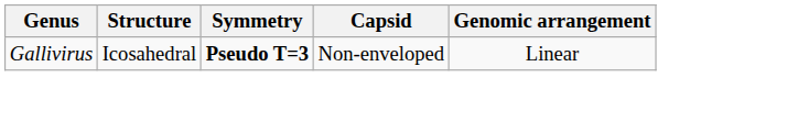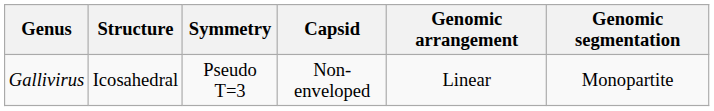 <table class="wikitable sortable" style="text-align:center">
 <tr>
 <th>Genus</th>
 <th>Structure</th>
 <th>Symmetry</th>
 <th>Capsid</th>
 <th>Genomic arrangement</th>
+<th>Genomic segmentation</th>
 </tr>
 <tr>
 <td><em>Gallivirus</em></td>
 <td>Icosahedral</td>
-<td><strong>Pseudo T=3</strong></td>
+<td>Pseudo T=3</td>
 <td>Non-enveloped</td>
 <td>Linear</td>
+<td>Monopartite</td>
 </tr>
 </table>
